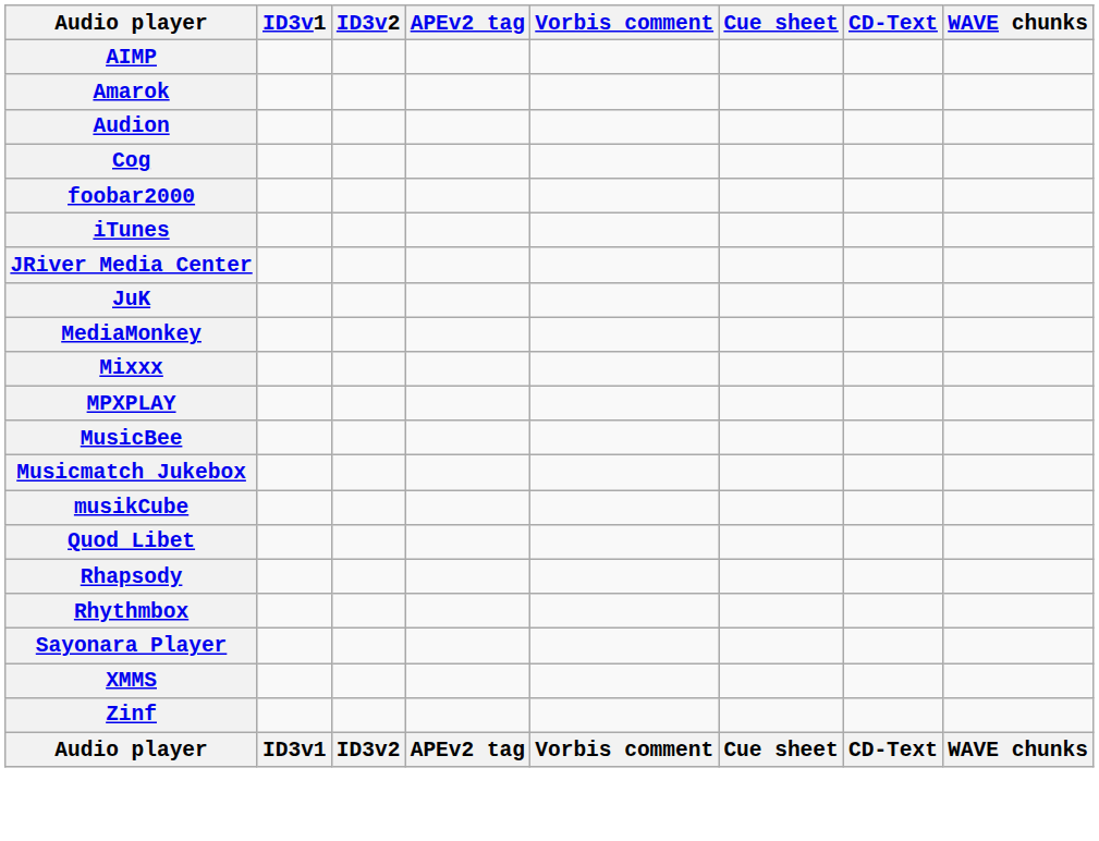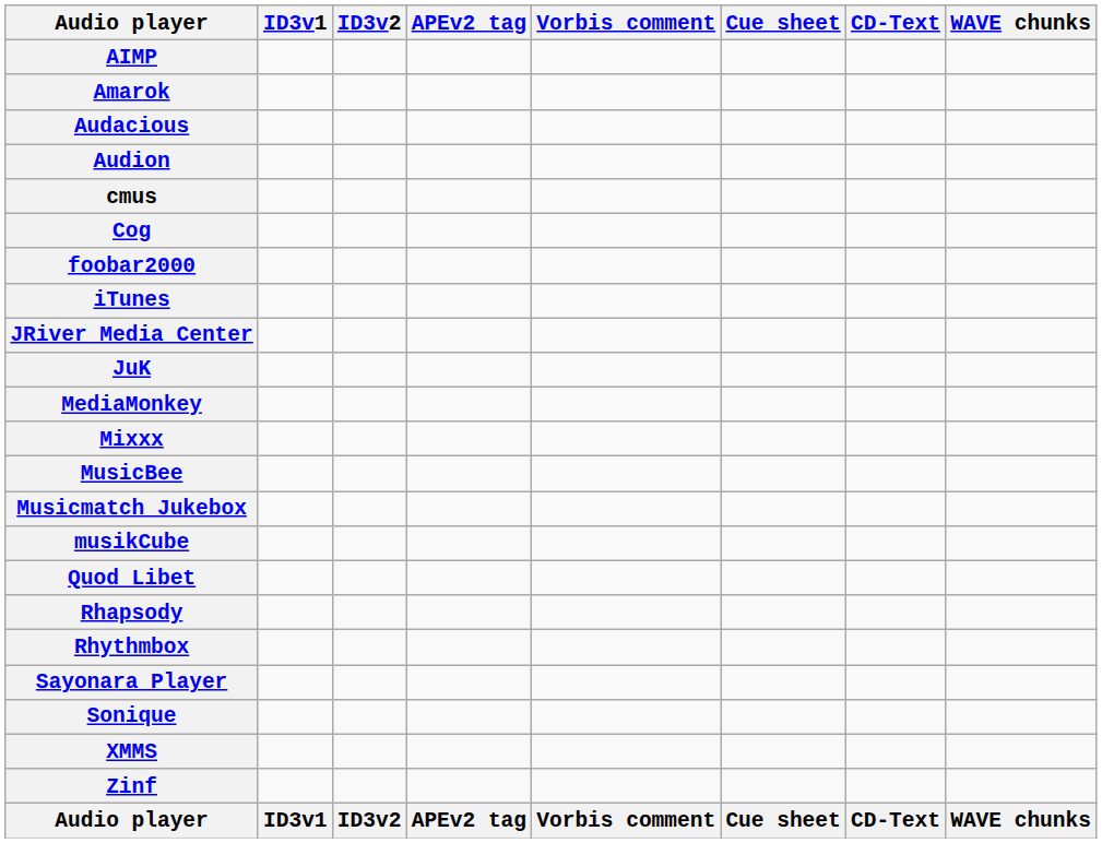 <table class="wikitable sortable sort-under" style="text-align: center; width: auto; table-layout: fixed;">
 <tr>
 <th>Audio player</th>
 <th><a href='#'>ID3v</a>1</th>
 <th><a href='#'>ID3v</a>2</th>
 <th><a href='#'>APEv2 tag</a></th>
 <th><a href='#'>Vorbis comment</a></th>
 <th><a href='#'>Cue sheet</a></th>
 <th><a href='#'>CD-Text</a></th>
 <th><a href='#'>WAVE</a> chunks</th>
 </tr>
 <tr>
 <th><a href='#'>AIMP</a></th>
 <td></td>
 <td></td>
 <td></td>
 <td></td>
 <td></td>
 <td></td>
 <td></td>
 </tr>
 <tr>
 <th><a href='#'>Amarok</a></th>
 <td><br></td>
 <td><br></td>
 <td><br></td>
 <td></td>
 <td><br></td>
 <td></td>
 <td></td>
 </tr>
 <tr>
+<th><a href='#'>Audacious</a></th>
+<td></td>
+<td></td>
+<td></td>
+<td></td>
+<td></td>
+<td></td>
+<td></td>
+</tr>
+<tr>
 <th><a href='#'>Audion</a></th>
+<td></td>
+<td></td>
+<td></td>
+<td></td>
+<td></td>
+<td></td>
+<td></td>
+</tr>
+<tr>
+<th>cmus</th>
 <td></td>
 <td></td>
 <td></td>
 <td></td>
 <td></td>
 <td></td>
 <td></td>
 </tr>
 <tr>
 <th><a href='#'>Cog</a></th>
 <td></td>
 <td></td>
 <td></td>
 <td></td>
 <td></td>
 <td></td>
 <td></td>
 </tr>
 <tr>
 <th><a href='#'>foobar2000</a></th>
 <td></td>
 <td></td>
 <td></td>
 <td></td>
 <td></td>
 <td><br></td>
 <td></td>
 </tr>
 <tr>
 <th><a href='#'>iTunes</a></th>
 <td></td>
 <td></td>
 <td></td>
 <td></td>
 <td></td>
 <td></td>
 <td></td>
 </tr>
 <tr>
 <th><a href='#'>JRiver Media Center</a></th>
 <td></td>
 <td></td>
 <td></td>
 <td></td>
 <td></td>
 <td></td>
 <td></td>
 </tr>
 <tr>
 <th><a href='#'>JuK</a></th>
 <td><br></td>
 <td><br></td>
 <td><br></td>
 <td><br></td>
 <td></td>
 <td></td>
 <td></td>
 </tr>
 <tr>
 <th><a href='#'>MediaMonkey</a></th>
 <td></td>
 <td></td>
 <td></td>
 <td></td>
 <td></td>
 <td></td>
 <td></td>
 </tr>
 <tr>
 <th><a href='#'>Mixxx</a></th>
 <td></td>
 <td></td>
 <td></td>
 <td></td>
 <td></td>
 <td></td>
 <td></td>
 </tr>
 <tr>
-<th><a href='#'>MPXPLAY</a></th>
-<td></td>
-<td></td>
-<td></td>
-<td></td>
-<td></td>
-<td></td>
-<td></td>
-</tr>
-<tr>
 <th><a href='#'>MusicBee</a></th>
 <td></td>
 <td></td>
 <td></td>
 <td></td>
 <td></td>
 <td></td>
 <td></td>
 </tr>
 <tr>
 <th><a href='#'>Musicmatch Jukebox</a></th>
 <td></td>
 <td></td>
 <td></td>
 <td></td>
 <td></td>
 <td></td>
 <td></td>
 </tr>
 <tr>
 <th><a href='#'>musikCube</a></th>
 <td></td>
 <td></td>
 <td></td>
 <td></td>
 <td></td>
 <td></td>
 <td></td>
 </tr>
 <tr>
 <th><a href='#'>Quod Libet</a></th>
 <td></td>
 <td></td>
 <td></td>
 <td></td>
 <td></td>
 <td></td>
 <td></td>
 </tr>
 <tr>
 <th><a href='#'>Rhapsody</a></th>
 <td></td>
 <td></td>
 <td></td>
 <td></td>
 <td></td>
 <td></td>
 <td></td>
 </tr>
 <tr>
 <th><a href='#'>Rhythmbox</a></th>
 <td></td>
 <td></td>
 <td></td>
 <td></td>
 <td></td>
 <td></td>
 <td></td>
 </tr>
 <tr>
 <th><a href='#'>Sayonara Player</a></th>
 <td></td>
 <td></td>
 <td></td>
 <td></td>
 <td></td>
 <td></td>
 <td></td>
 </tr>
 <tr>
+<th><a href='#'>Sonique</a></th>
+<td></td>
+<td></td>
+<td></td>
+<td></td>
+<td></td>
+<td></td>
+<td></td>
+</tr>
+<tr>
 <th><a href='#'>XMMS</a></th>
 <td></td>
 <td></td>
 <td></td>
 <td></td>
 <td></td>
 <td></td>
 <td></td>
 </tr>
 <tr>
 <th><a href='#'>Zinf</a></th>
 <td></td>
 <td></td>
 <td></td>
 <td></td>
 <td></td>
 <td></td>
 <td></td>
 </tr>
 <tr class="sortbottom">
 <th>Audio player</th>
 <th>ID3v1</th>
 <th>ID3v2</th>
 <th>APEv2 tag</th>
 <th>Vorbis comment</th>
 <th>Cue sheet</th>
 <th>CD-Text</th>
 <th>WAVE chunks</th>
 </tr>
 </table>
